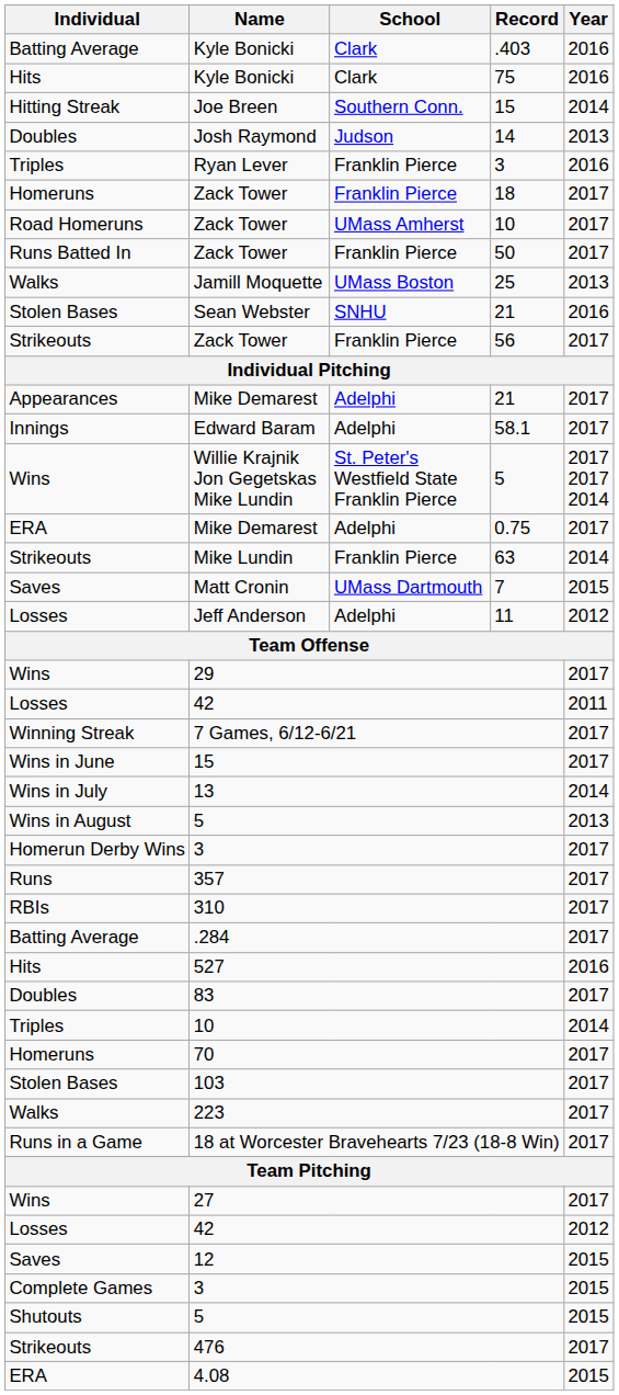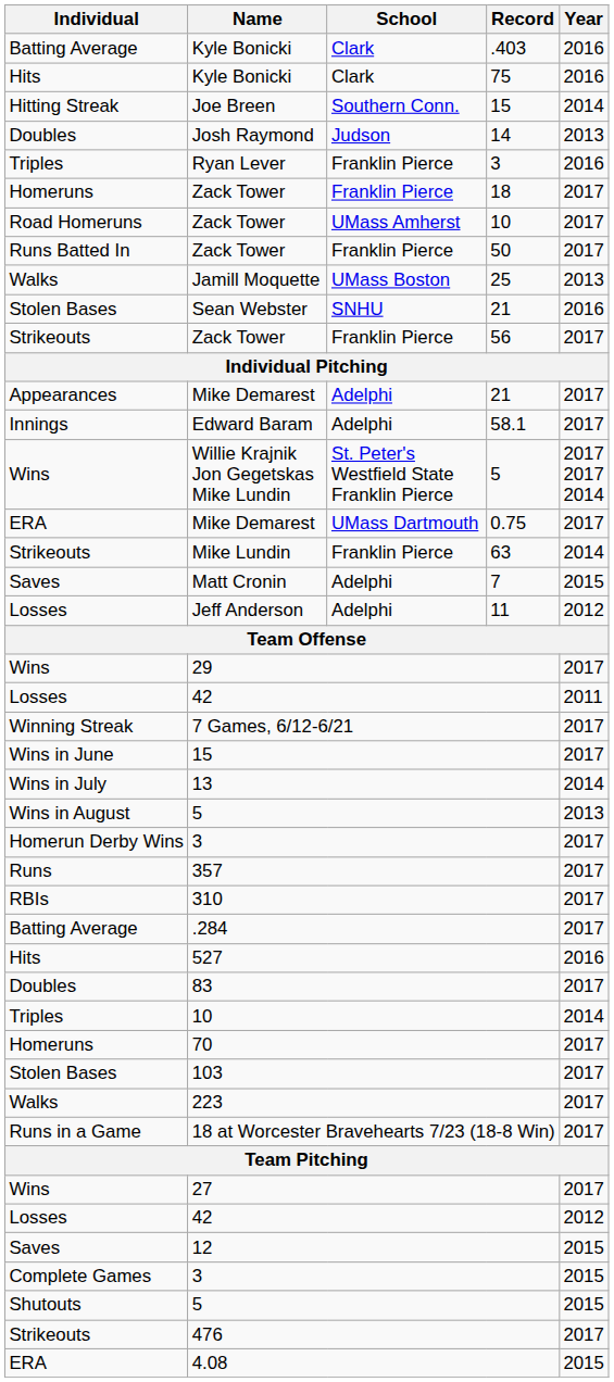 <table class="wikitable">
 <tr>
 <th>Individual</th>
 <th>Name</th>
 <th>School</th>
 <th>Record</th>
 <th>Year</th>
 </tr>
 <tr>
 <td>Batting Average</td>
 <td>Kyle Bonicki</td>
 <td><a href='#'>Clark</a></td>
 <td>.403</td>
 <td>2016</td>
 </tr>
 <tr>
 <td>Hits</td>
 <td>Kyle Bonicki</td>
 <td>Clark</td>
 <td>75</td>
 <td>2016</td>
 </tr>
 <tr>
 <td>Hitting Streak</td>
 <td>Joe Breen</td>
 <td><a href='#'>Southern Conn.</a></td>
 <td>15</td>
 <td>2014</td>
 </tr>
 <tr>
 <td>Doubles</td>
 <td>Josh Raymond</td>
 <td><a href='#'>Judson</a></td>
 <td>14</td>
 <td>2013</td>
 </tr>
 <tr>
 <td>Triples</td>
 <td>Ryan Lever</td>
 <td>Franklin Pierce</td>
 <td>3</td>
 <td>2016</td>
 </tr>
 <tr>
 <td>Homeruns</td>
 <td>Zack Tower</td>
 <td><a href='#'>Franklin Pierce</a></td>
 <td>18</td>
 <td>2017</td>
 </tr>
 <tr>
 <td>Road Homeruns</td>
 <td>Zack Tower</td>
 <td><a href='#'>UMass Amherst</a></td>
 <td>10</td>
 <td>2017</td>
 </tr>
 <tr>
 <td>Runs Batted In</td>
 <td>Zack Tower</td>
 <td>Franklin Pierce</td>
 <td>50</td>
 <td>2017</td>
 </tr>
 <tr>
 <td>Walks</td>
 <td>Jamill Moquette</td>
 <td><a href='#'>UMass Boston</a></td>
 <td>25</td>
 <td>2013</td>
 </tr>
 <tr>
 <td>Stolen Bases</td>
 <td>Sean Webster</td>
 <td><a href='#'>SNHU</a></td>
 <td>21</td>
 <td>2016</td>
 </tr>
 <tr>
 <td>Strikeouts</td>
 <td>Zack Tower</td>
 <td>Franklin Pierce</td>
 <td>56</td>
 <td>2017</td>
 </tr>
 <tr>
 <th colspan="5">Individual Pitching</th>
 </tr>
 <tr>
 <td>Appearances</td>
 <td>Mike Demarest</td>
 <td><a href='#'>Adelphi</a></td>
 <td>21</td>
 <td>2017</td>
 </tr>
 <tr>
 <td>Innings</td>
 <td>Edward Baram</td>
 <td>Adelphi</td>
 <td>58.1</td>
 <td>2017</td>
 </tr>
 <tr>
 <td>Wins</td>
 <td>Willie Krajnik<br>Jon Gegetskas<br>Mike Lundin</td>
 <td><a href='#'>St. Peter's</a><br>Westfield State<br>Franklin Pierce</td>
 <td>5</td>
 <td>2017<br>2017<br>2014</td>
 </tr>
 <tr>
 <td>ERA</td>
 <td>Mike Demarest</td>
-<td>Adelphi</td>
+<td><a href='#'>UMass Dartmouth</a></td>
 <td>0.75</td>
 <td>2017</td>
 </tr>
 <tr>
 <td>Strikeouts</td>
 <td>Mike Lundin</td>
 <td>Franklin Pierce</td>
 <td>63</td>
 <td>2014</td>
 </tr>
 <tr>
 <td>Saves</td>
 <td>Matt Cronin</td>
-<td><a href='#'>UMass Dartmouth</a></td>
+<td>Adelphi</td>
 <td>7</td>
 <td>2015</td>
 </tr>
 <tr>
 <td>Losses</td>
 <td>Jeff Anderson</td>
 <td>Adelphi</td>
 <td>11</td>
 <td>2012</td>
 </tr>
 <tr>
 <th colspan="5">Team Offense</th>
 </tr>
 <tr>
 <td>Wins</td>
 <td colspan="3">29</td>
 <td>2017</td>
 </tr>
 <tr>
 <td>Losses</td>
 <td colspan="3">42</td>
 <td>2011</td>
 </tr>
 <tr>
 <td>Winning Streak</td>
 <td colspan="3">7 Games, 6/12-6/21</td>
 <td>2017</td>
 </tr>
 <tr>
 <td>Wins in June</td>
 <td colspan="3">15</td>
 <td>2017</td>
 </tr>
 <tr>
 <td>Wins in July</td>
 <td colspan="3">13</td>
 <td>2014</td>
 </tr>
 <tr>
 <td>Wins in August</td>
 <td colspan="3">5</td>
 <td>2013</td>
 </tr>
 <tr>
 <td>Homerun Derby Wins</td>
 <td colspan="3">3</td>
 <td>2017</td>
 </tr>
 <tr>
 <td>Runs</td>
 <td colspan="3">357</td>
 <td>2017</td>
 </tr>
 <tr>
 <td>RBIs</td>
 <td colspan="3">310</td>
 <td>2017</td>
 </tr>
 <tr>
 <td>Batting Average</td>
 <td colspan="3">.284</td>
 <td>2017</td>
 </tr>
 <tr>
 <td>Hits</td>
 <td colspan="3">527</td>
 <td>2016</td>
 </tr>
 <tr>
 <td>Doubles</td>
 <td colspan="3">83</td>
 <td>2017</td>
 </tr>
 <tr>
 <td>Triples</td>
 <td colspan="3">10</td>
 <td>2014</td>
 </tr>
 <tr>
 <td>Homeruns</td>
 <td colspan="3">70</td>
 <td>2017</td>
 </tr>
 <tr>
 <td>Stolen Bases</td>
 <td colspan="3">103</td>
 <td>2017</td>
 </tr>
 <tr>
 <td>Walks</td>
 <td colspan="3">223</td>
 <td>2017</td>
 </tr>
 <tr>
 <td>Runs in a Game</td>
 <td colspan="3">18 at Worcester Bravehearts 7/23 (18-8 Win)</td>
 <td>2017</td>
 </tr>
 <tr>
 <th colspan="5">Team Pitching</th>
 </tr>
 <tr>
 <td>Wins</td>
 <td colspan="3">27</td>
 <td>2017</td>
 </tr>
 <tr>
 <td>Losses</td>
 <td colspan="3">42</td>
 <td>2012</td>
 </tr>
 <tr>
 <td>Saves</td>
 <td colspan="3">12</td>
 <td>2015</td>
 </tr>
 <tr>
 <td>Complete Games</td>
 <td colspan="3">3</td>
 <td>2015</td>
 </tr>
 <tr>
 <td>Shutouts</td>
 <td colspan="3">5</td>
 <td>2015</td>
 </tr>
 <tr>
 <td>Strikeouts</td>
 <td colspan="3">476</td>
 <td>2017</td>
 </tr>
 <tr>
 <td>ERA</td>
 <td colspan="3">4.08</td>
 <td>2015</td>
 </tr>
 </table>
